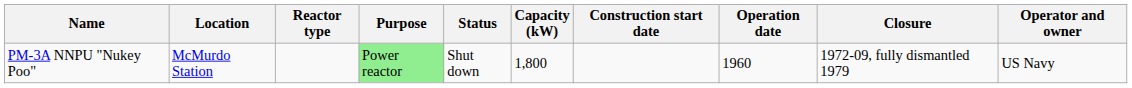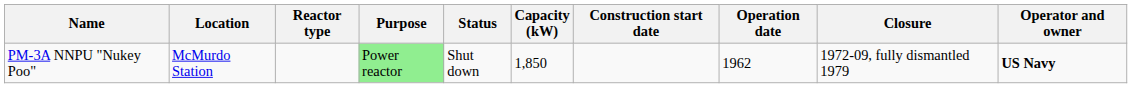 <table class="wikitable">
 <tr>
 <th>Name</th>
 <th>Location</th>
 <th>Reactor type</th>
 <th>Purpose</th>
 <th>Status</th>
 <th>Capacity<br>(kW)</th>
 <th>Construction start date</th>
 <th>Operation date</th>
 <th>Closure</th>
 <th>Operator and owner</th>
 </tr>
 <tr>
 <td><a href='#'>PM-3A</a> NNPU "Nukey Poo"</td>
 <td><a href='#'>McMurdo Station</a></td>
 <td></td>
 <td style="background: lightgreen;">Power reactor</td>
 <td>Shut down</td>
-<td>1,800</td>
+<td>1,850</td>
 <td></td>
-<td>1960</td>
+<td>1962</td>
 <td>1972-09, fully dismantled 1979</td>
-<td>US Navy</td>
+<td><strong>US Navy</strong></td>
 </tr>
 </table>
